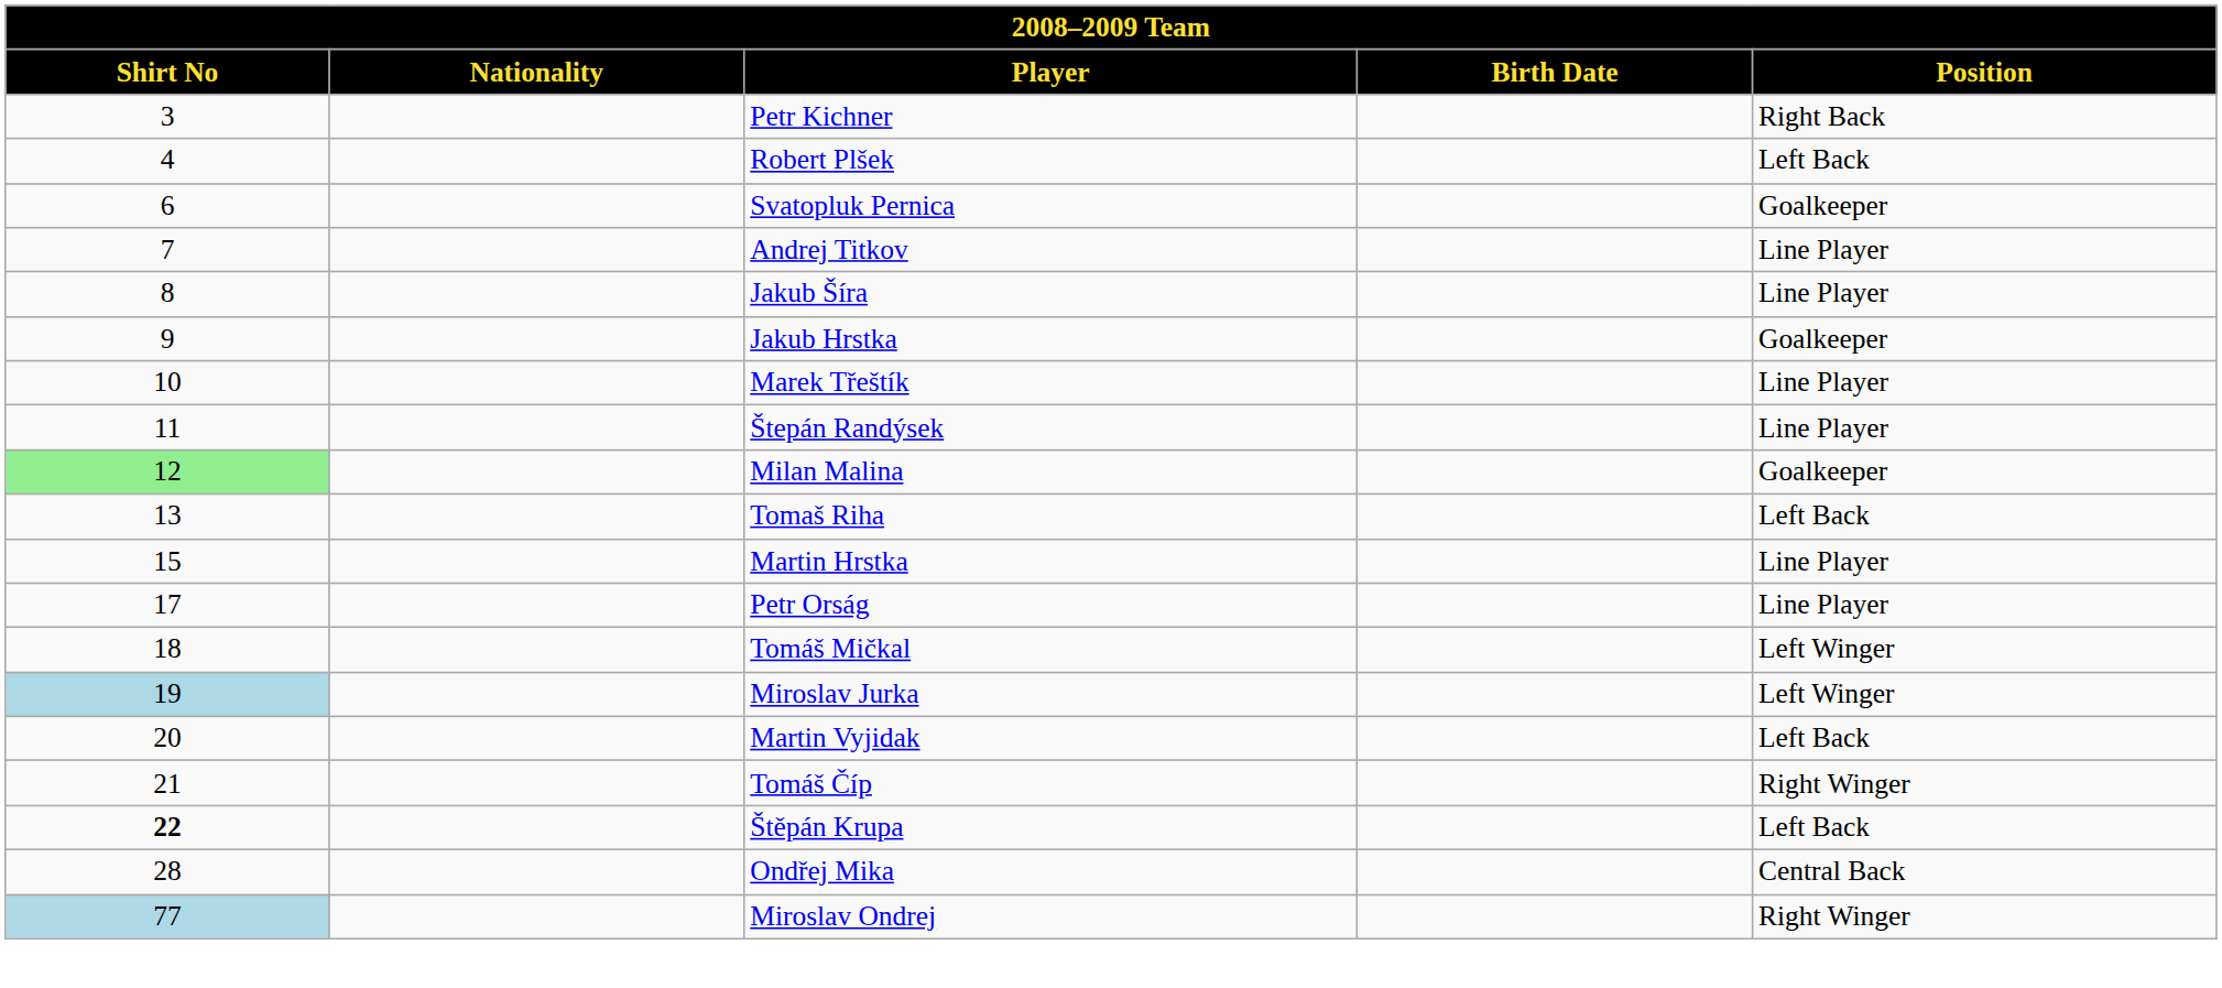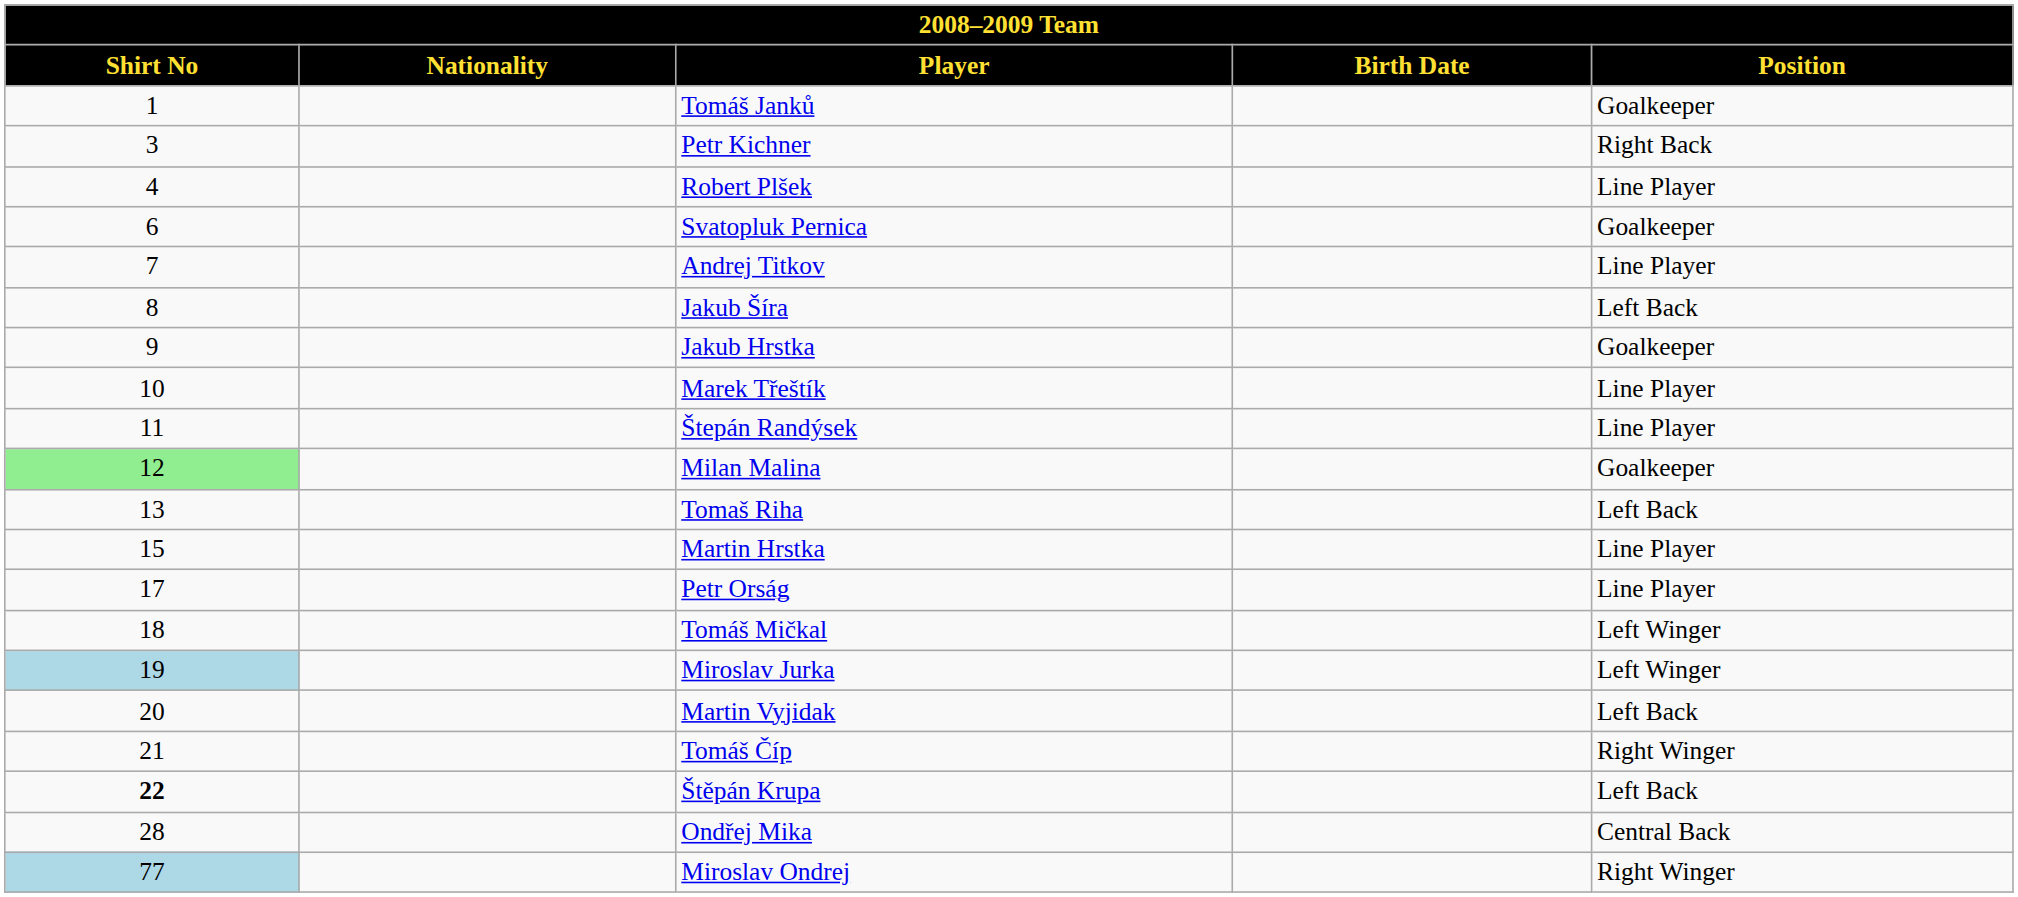 <table class="wikitable collapsible collapsed" style="width:100%">
 <tr>
 <th colspan=5 style="background-color:#000000;color:#FFE033;text-align:center;"> <strong>2008–2009 Team</strong></th>
 </tr>
 <tr>
 <th style="color:#FFE033; background:#000000">Shirt No</th>
 <th style="color:#FFE033; background:#000000">Nationality</th>
 <th style="color:#FFE033; background:#000000">Player</th>
 <th style="color:#FFE033; background:#000000">Birth Date</th>
 <th style="color:#FFE033; background:#000000">Position</th>
+</tr>
+<tr>
+<td align=center>1</td>
+<td></td>
+<td><a href='#'>Tomáš Janků</a></td>
+<td></td>
+<td>Goalkeeper</td>
 </tr>
 <tr>
 <td align=center>3</td>
 <td></td>
 <td><a href='#'>Petr Kichner</a></td>
 <td></td>
 <td>Right Back</td>
 </tr>
 <tr>
 <td align=center>4</td>
 <td></td>
 <td><a href='#'>Robert Plšek</a></td>
 <td></td>
-<td>Left Back</td>
+<td>Line Player</td>
 </tr>
 <tr>
 <td align=center>6</td>
 <td></td>
 <td><a href='#'>Svatopluk Pernica</a></td>
 <td></td>
 <td>Goalkeeper</td>
 </tr>
 <tr>
 <td align=center>7</td>
 <td></td>
 <td><a href='#'>Andrej Titkov</a></td>
 <td></td>
 <td>Line Player</td>
 </tr>
 <tr>
 <td align=center>8</td>
 <td></td>
 <td><a href='#'>Jakub Šíra</a></td>
 <td></td>
-<td>Line Player</td>
+<td>Left Back</td>
 </tr>
 <tr>
 <td align=center>9</td>
 <td></td>
 <td><a href='#'>Jakub Hrstka</a></td>
 <td></td>
 <td>Goalkeeper</td>
 </tr>
 <tr>
 <td align=center>10</td>
 <td></td>
 <td><a href='#'>Marek Třeštík</a></td>
 <td></td>
 <td>Line Player</td>
 </tr>
 <tr>
 <td align=center>11</td>
 <td></td>
 <td><a href='#'>Štepán Randýsek</a></td>
 <td></td>
 <td>Line Player</td>
 </tr>
 <tr>
 <td align=center style="background: lightgreen;">12</td>
 <td></td>
 <td><a href='#'>Milan Malina</a></td>
 <td></td>
 <td>Goalkeeper</td>
 </tr>
 <tr>
 <td align=center>13</td>
 <td></td>
 <td><a href='#'>Tomaš Riha</a></td>
 <td></td>
 <td>Left Back</td>
 </tr>
 <tr>
 <td align=center>15</td>
 <td></td>
 <td><a href='#'>Martin Hrstka</a></td>
 <td></td>
 <td>Line Player</td>
 </tr>
 <tr>
 <td align=center>17</td>
 <td></td>
 <td><a href='#'>Petr Orság</a></td>
 <td></td>
 <td>Line Player</td>
 </tr>
 <tr>
 <td align=center>18</td>
 <td></td>
 <td><a href='#'>Tomáš Mičkal</a></td>
 <td></td>
 <td>Left Winger</td>
 </tr>
 <tr>
 <td align=center style="background: lightblue;">19</td>
 <td></td>
 <td><a href='#'>Miroslav Jurka</a></td>
 <td></td>
 <td>Left Winger</td>
 </tr>
 <tr>
 <td align=center>20</td>
 <td></td>
 <td><a href='#'>Martin Vyjidak</a></td>
 <td></td>
 <td>Left Back</td>
 </tr>
 <tr>
 <td align=center>21</td>
 <td></td>
 <td><a href='#'>Tomáš Číp</a></td>
 <td></td>
 <td>Right Winger</td>
 </tr>
 <tr>
 <td align=center><strong>22</strong></td>
 <td></td>
 <td><a href='#'>Štěpán Krupa</a></td>
 <td></td>
 <td>Left Back</td>
 </tr>
 <tr>
 <td align=center>28</td>
 <td></td>
 <td><a href='#'>Ondřej Mika</a></td>
 <td></td>
 <td>Central Back</td>
 </tr>
 <tr>
 <td align=center style="background: lightblue;">77</td>
 <td></td>
 <td><a href='#'>Miroslav Ondrej</a></td>
 <td></td>
 <td>Right Winger</td>
 </tr>
 </table>
